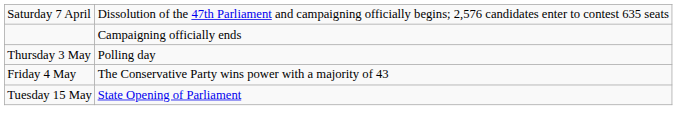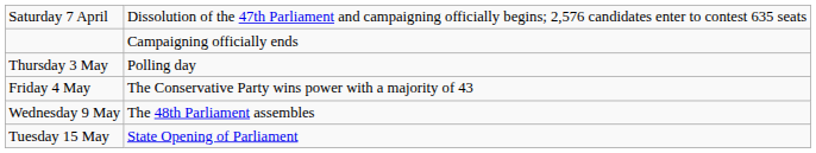 <table class="wikitable">
 <tr>
 <td>Saturday 7 April</td>
 <td>Dissolution of the <a href='#'>47th Parliament</a> and campaigning officially begins; 2,576 candidates enter to contest 635 seats</td>
 </tr>
 <tr>
 <td></td>
 <td>Campaigning officially ends</td>
 </tr>
 <tr>
 <td>Thursday 3 May</td>
 <td>Polling day</td>
 </tr>
 <tr>
 <td>Friday 4 May</td>
 <td>The Conservative Party wins power with a majority of 43</td>
 </tr>
 <tr>
+<td>Wednesday 9 May</td>
+<td>The <a href='#'>48th Parliament</a> assembles</td>
+</tr>
+<tr>
 <td>Tuesday 15 May</td>
 <td><a href='#'>State Opening of Parliament</a></td>
 </tr>
 </table>
